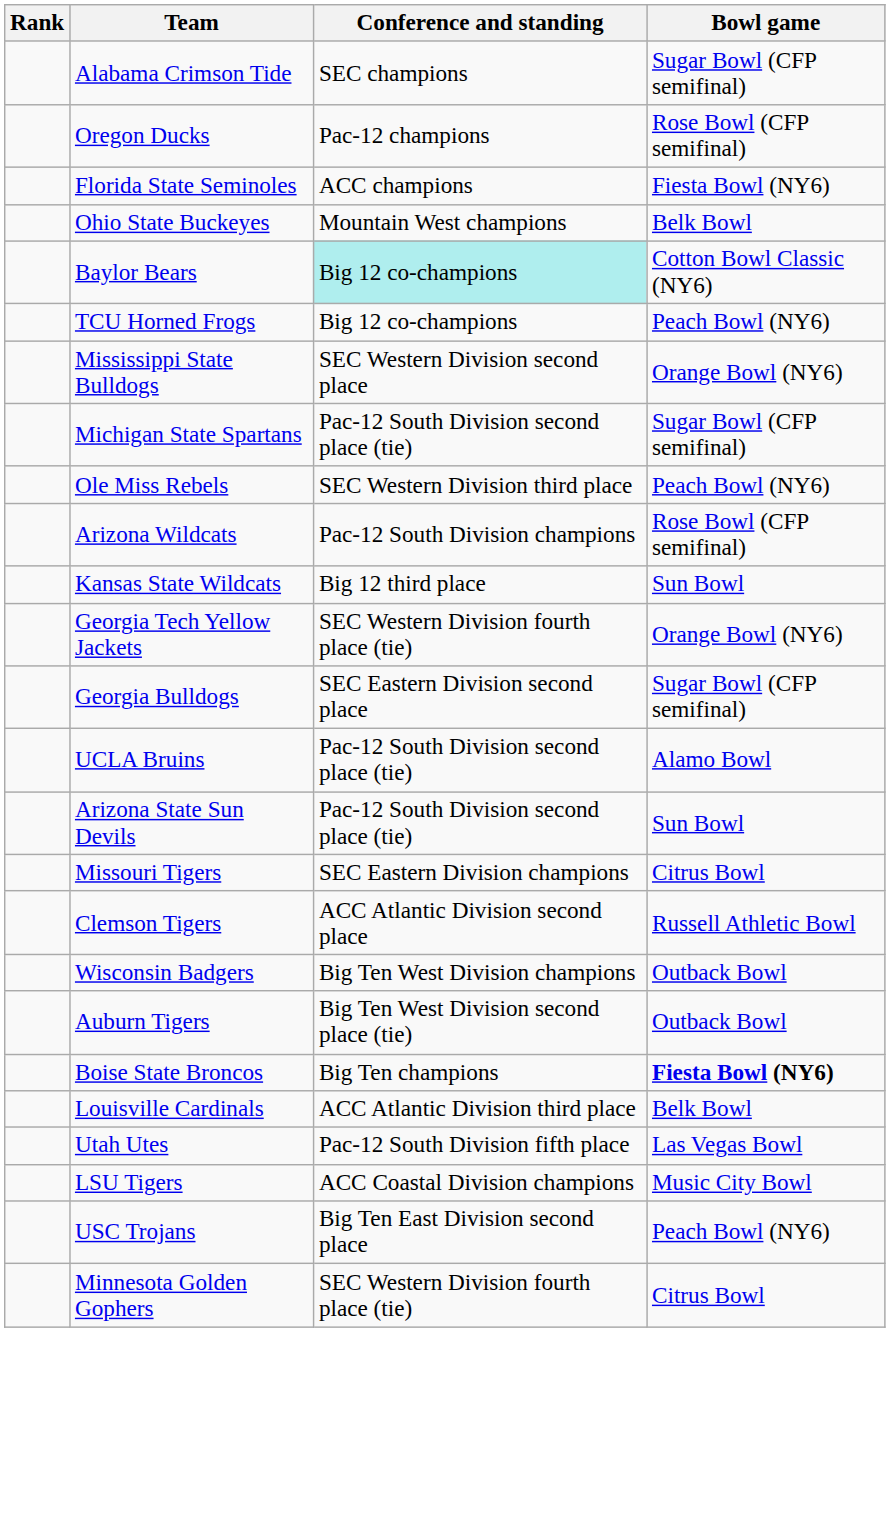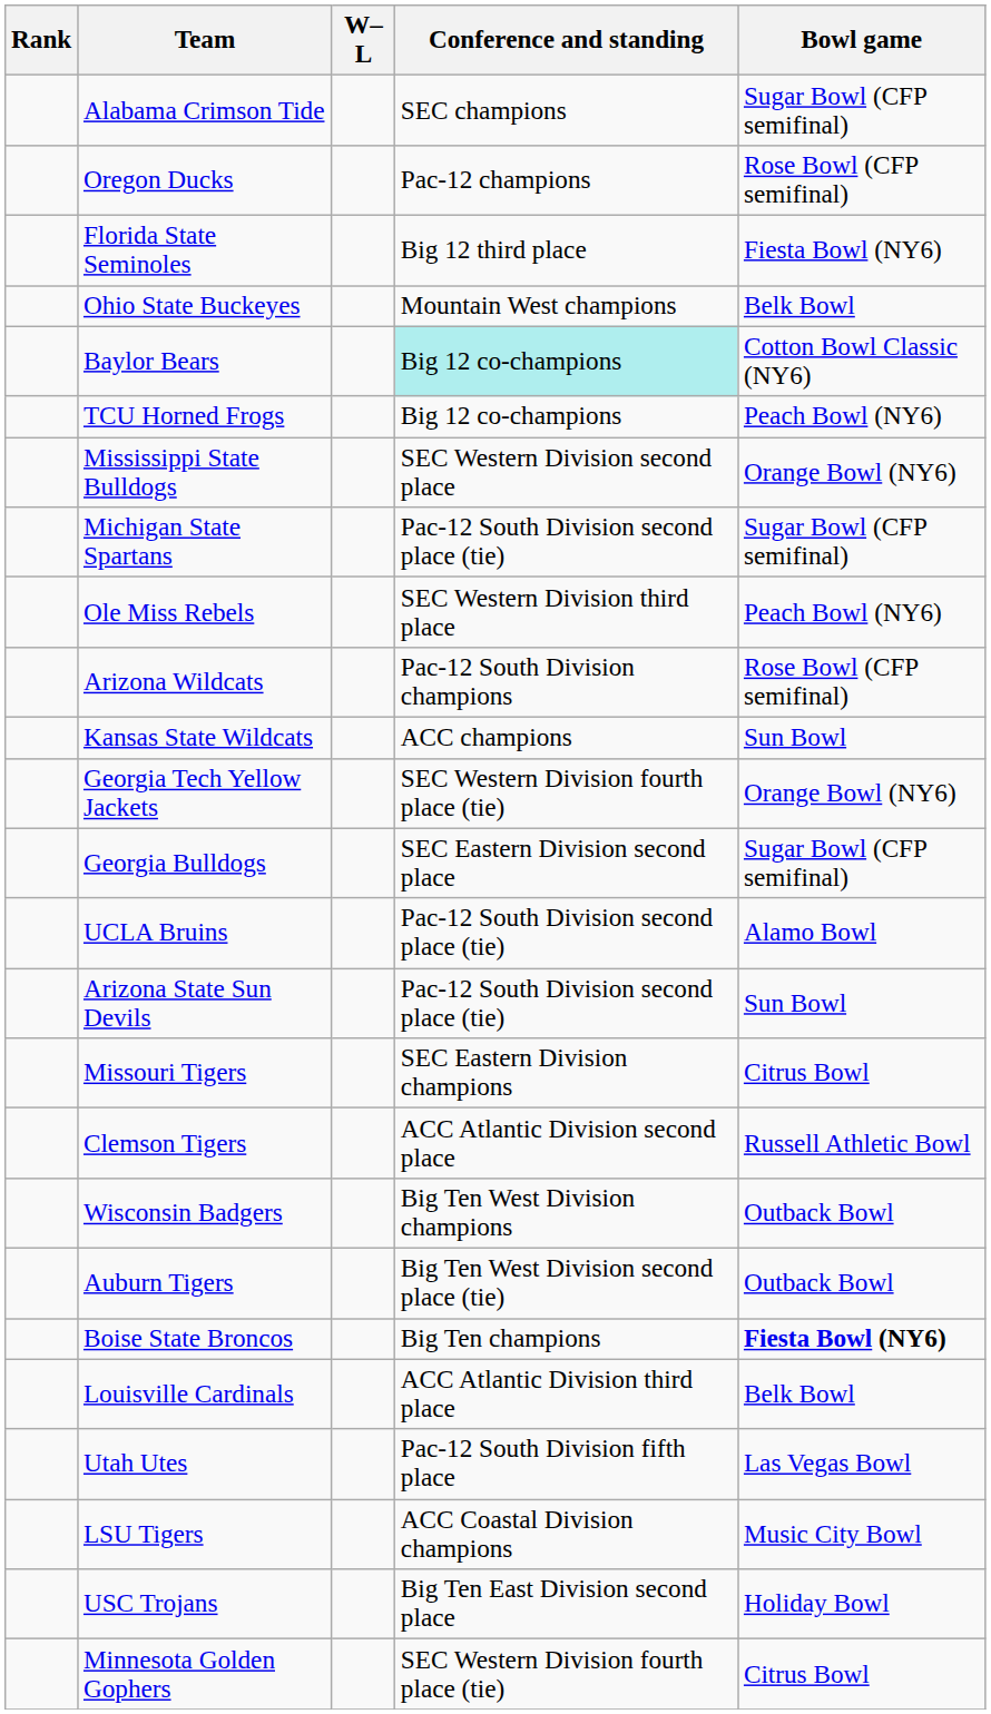 <table class="wikitable">
 <tr>
 <th>Rank</th>
 <th>Team</th>
+<th>W–L</th>
 <th>Conference and standing</th>
 <th>Bowl game</th>
 </tr>
 <tr>
 <td></td>
 <td><a href='#'>Alabama Crimson Tide</a></td>
+<td></td>
 <td>SEC champions</td>
 <td><a href='#'>Sugar Bowl</a> (CFP semifinal)</td>
 </tr>
 <tr>
 <td></td>
 <td><a href='#'>Oregon Ducks</a></td>
+<td></td>
 <td>Pac-12 champions</td>
 <td><a href='#'>Rose Bowl</a> (CFP semifinal)</td>
 </tr>
 <tr>
 <td></td>
 <td><a href='#'>Florida State Seminoles</a></td>
-<td>ACC champions</td>
+<td></td>
+<td>Big 12 third place</td>
 <td><a href='#'>Fiesta Bowl</a> (NY6)</td>
 </tr>
 <tr>
 <td></td>
 <td><a href='#'>Ohio State Buckeyes</a></td>
+<td></td>
 <td>Mountain West champions</td>
 <td><a href='#'>Belk Bowl</a></td>
 </tr>
 <tr>
 <td></td>
 <td><a href='#'>Baylor Bears</a></td>
+<td></td>
 <td style="background: paleturquoise;">Big 12 co-champions</td>
 <td><a href='#'>Cotton Bowl Classic</a> (NY6)</td>
 </tr>
 <tr>
 <td></td>
 <td><a href='#'>TCU Horned Frogs</a></td>
+<td></td>
 <td>Big 12 co-champions</td>
 <td><a href='#'>Peach Bowl</a> (NY6)</td>
 </tr>
 <tr>
 <td></td>
 <td><a href='#'>Mississippi State Bulldogs</a></td>
+<td></td>
 <td>SEC Western Division second place</td>
 <td><a href='#'>Orange Bowl</a> (NY6)</td>
 </tr>
 <tr>
 <td></td>
 <td><a href='#'>Michigan State Spartans</a></td>
+<td></td>
 <td>Pac-12 South Division second place (tie)</td>
 <td><a href='#'>Sugar Bowl</a> (CFP semifinal)</td>
 </tr>
 <tr>
 <td></td>
 <td><a href='#'>Ole Miss Rebels</a></td>
+<td></td>
 <td>SEC Western Division third place</td>
 <td><a href='#'>Peach Bowl</a> (NY6)</td>
 </tr>
 <tr>
 <td></td>
 <td><a href='#'>Arizona Wildcats</a></td>
+<td></td>
 <td>Pac-12 South Division champions</td>
 <td><a href='#'>Rose Bowl</a> (CFP semifinal)</td>
 </tr>
 <tr>
 <td></td>
 <td><a href='#'>Kansas State Wildcats</a></td>
-<td>Big 12 third place</td>
+<td></td>
+<td>ACC champions</td>
 <td><a href='#'>Sun Bowl</a></td>
 </tr>
 <tr>
 <td></td>
 <td><a href='#'>Georgia Tech Yellow Jackets</a></td>
+<td></td>
 <td>SEC Western Division fourth place (tie)</td>
 <td><a href='#'>Orange Bowl</a> (NY6)</td>
 </tr>
 <tr>
 <td></td>
 <td><a href='#'>Georgia Bulldogs</a></td>
+<td></td>
 <td>SEC Eastern Division second place</td>
 <td><a href='#'>Sugar Bowl</a> (CFP semifinal)</td>
 </tr>
 <tr>
 <td></td>
 <td><a href='#'>UCLA Bruins</a></td>
+<td></td>
 <td>Pac-12 South Division second place (tie)</td>
 <td><a href='#'>Alamo Bowl</a></td>
 </tr>
 <tr>
 <td></td>
 <td><a href='#'>Arizona State Sun Devils</a></td>
+<td></td>
 <td>Pac-12 South Division second place (tie)</td>
 <td><a href='#'>Sun Bowl</a></td>
 </tr>
 <tr>
 <td></td>
 <td><a href='#'>Missouri Tigers</a></td>
+<td></td>
 <td>SEC Eastern Division champions</td>
 <td><a href='#'>Citrus Bowl</a></td>
 </tr>
 <tr>
 <td></td>
 <td><a href='#'>Clemson Tigers</a></td>
+<td></td>
 <td>ACC Atlantic Division second place</td>
 <td><a href='#'>Russell Athletic Bowl</a></td>
 </tr>
 <tr>
 <td></td>
 <td><a href='#'>Wisconsin Badgers</a></td>
+<td></td>
 <td>Big Ten West Division champions</td>
 <td><a href='#'>Outback Bowl</a></td>
 </tr>
 <tr>
 <td></td>
 <td><a href='#'>Auburn Tigers</a></td>
+<td></td>
 <td>Big Ten West Division second place (tie)</td>
 <td><a href='#'>Outback Bowl</a></td>
 </tr>
 <tr>
 <td></td>
 <td><a href='#'>Boise State Broncos</a></td>
+<td></td>
 <td>Big Ten champions</td>
 <td><strong><a href='#'>Fiesta Bowl</a> (NY6)</strong></td>
 </tr>
 <tr>
 <td></td>
 <td><a href='#'>Louisville Cardinals</a></td>
+<td></td>
 <td>ACC Atlantic Division third place</td>
 <td><a href='#'>Belk Bowl</a></td>
 </tr>
 <tr>
 <td></td>
 <td><a href='#'>Utah Utes</a></td>
+<td></td>
 <td>Pac-12 South Division fifth place</td>
 <td><a href='#'>Las Vegas Bowl</a></td>
 </tr>
 <tr>
 <td></td>
 <td><a href='#'>LSU Tigers</a></td>
+<td></td>
 <td>ACC Coastal Division champions</td>
 <td><a href='#'>Music City Bowl</a></td>
 </tr>
 <tr>
 <td></td>
 <td><a href='#'>USC Trojans</a></td>
+<td></td>
 <td>Big Ten East Division second place</td>
-<td><a href='#'>Peach Bowl</a> (NY6)</td>
+<td><a href='#'>Holiday Bowl</a></td>
 </tr>
 <tr>
 <td></td>
 <td><a href='#'>Minnesota Golden Gophers</a></td>
+<td></td>
 <td>SEC Western Division fourth place (tie)</td>
 <td><a href='#'>Citrus Bowl</a></td>
 </tr>
 </table>
